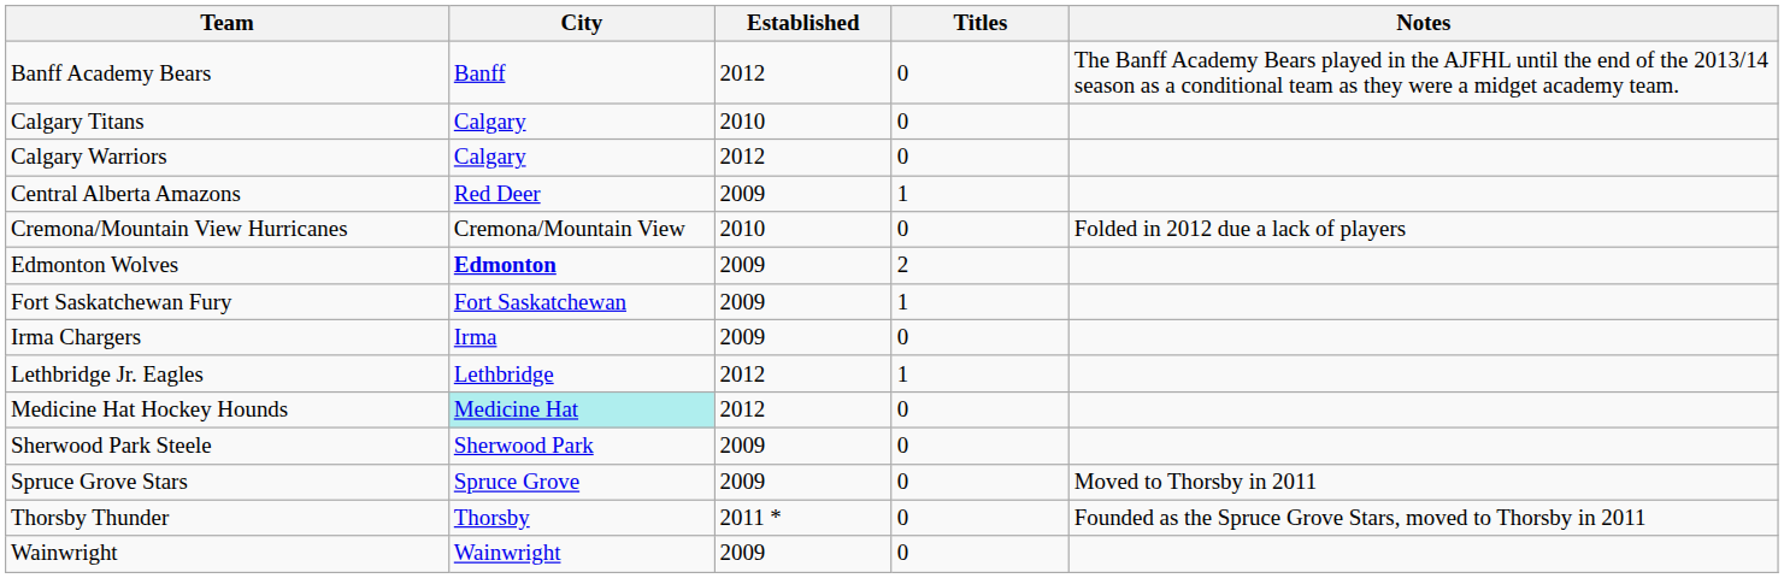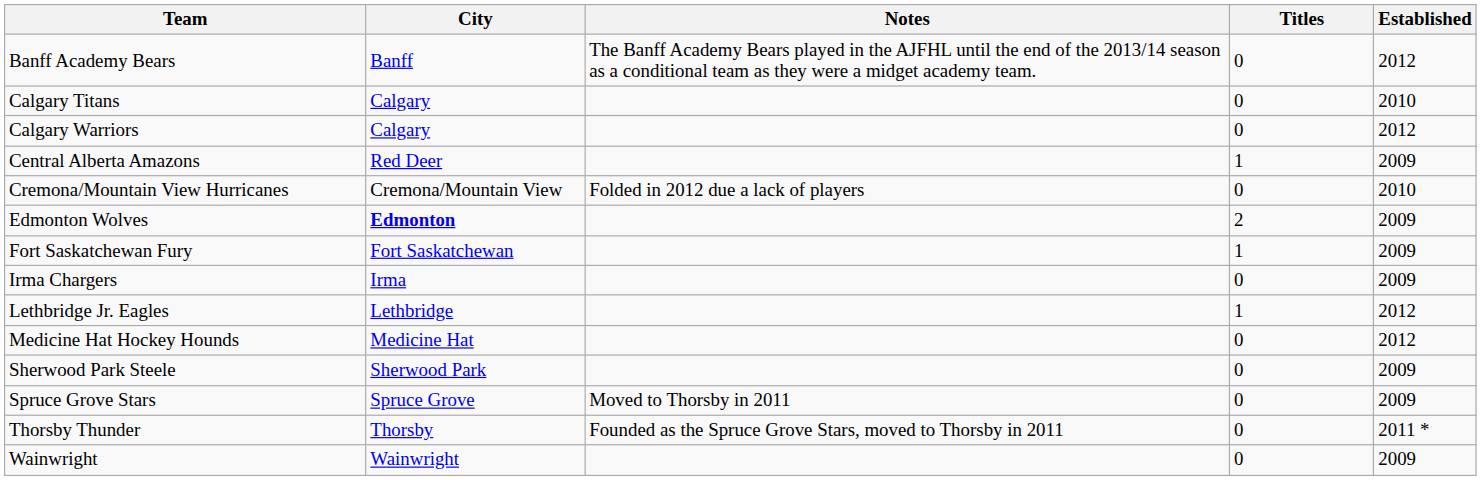 <table class="wikitable">
 <tr>
 <th bgcolor="#DDDDFF" width="25%">Team</th>
 <th bgcolor="#DDDDFF" width="15%">City</th>
+<th bgcolor="#DDDDFF" width="45%">Notes</th>
+<th bgcolor="#DDDDFF" width="10%">Titles</th>
 <th bgcolor="#DDDDFF" width="10%">Established</th>
-<th bgcolor="#DDDDFF" width="10%">Titles</th>
-<th bgcolor="#DDDDFF" width="45%">Notes</th>
 </tr>
 <tr>
 <td>Banff Academy Bears</td>
 <td><a href='#'>Banff</a></td>
+<td>The Banff Academy Bears played in the AJFHL until the end of the 2013/14 season as a conditional team as they were a midget academy team.</td>
+<td>0</td>
 <td>2012</td>
-<td>0</td>
-<td>The Banff Academy Bears played in the AJFHL until the end of the 2013/14 season as a conditional team as they were a midget academy team.</td>
 </tr>
 <tr>
 <td>Calgary Titans</td>
 <td><a href='#'>Calgary</a></td>
+<td></td>
+<td>0</td>
 <td>2010</td>
-<td>0</td>
-<td></td>
 </tr>
 <tr>
 <td>Calgary Warriors</td>
 <td><a href='#'>Calgary</a></td>
+<td></td>
+<td>0</td>
 <td>2012</td>
-<td>0</td>
-<td></td>
 </tr>
 <tr>
 <td>Central Alberta Amazons</td>
 <td><a href='#'>Red Deer</a></td>
+<td></td>
+<td>1</td>
 <td>2009</td>
-<td>1</td>
-<td></td>
 </tr>
 <tr>
 <td>Cremona/Mountain View Hurricanes</td>
 <td>Cremona/Mountain View</td>
+<td>Folded in 2012 due a lack of players</td>
+<td>0</td>
 <td>2010</td>
-<td>0</td>
-<td>Folded in 2012 due a lack of players</td>
 </tr>
 <tr>
 <td>Edmonton Wolves</td>
 <td><strong><a href='#'>Edmonton</a></strong></td>
+<td></td>
+<td>2</td>
 <td>2009</td>
-<td>2</td>
-<td></td>
 </tr>
 <tr>
 <td>Fort Saskatchewan Fury</td>
 <td><a href='#'>Fort Saskatchewan</a></td>
+<td></td>
+<td>1</td>
 <td>2009</td>
-<td>1</td>
-<td></td>
 </tr>
 <tr>
 <td>Irma Chargers</td>
 <td><a href='#'>Irma</a></td>
+<td></td>
+<td>0</td>
 <td>2009</td>
-<td>0</td>
-<td></td>
 </tr>
 <tr>
 <td>Lethbridge Jr. Eagles</td>
 <td><a href='#'>Lethbridge</a></td>
+<td></td>
+<td>1</td>
 <td>2012</td>
-<td>1</td>
-<td></td>
 </tr>
 <tr>
 <td>Medicine Hat Hockey Hounds</td>
-<td style="background: paleturquoise;"><a href='#'>Medicine Hat</a></td>
+<td><a href='#'>Medicine Hat</a></td>
+<td></td>
+<td>0</td>
 <td>2012</td>
-<td>0</td>
-<td></td>
 </tr>
 <tr>
 <td>Sherwood Park Steele</td>
 <td><a href='#'>Sherwood Park</a></td>
+<td></td>
+<td>0</td>
 <td>2009</td>
-<td>0</td>
-<td></td>
 </tr>
 <tr>
 <td>Spruce Grove Stars</td>
 <td><a href='#'>Spruce Grove</a></td>
+<td>Moved to Thorsby in 2011</td>
+<td>0</td>
 <td>2009</td>
-<td>0</td>
-<td>Moved to Thorsby in 2011</td>
 </tr>
 <tr>
 <td>Thorsby Thunder</td>
 <td><a href='#'>Thorsby</a></td>
+<td>Founded as the Spruce Grove Stars, moved to Thorsby in 2011</td>
+<td>0</td>
 <td>2011 *</td>
-<td>0</td>
-<td>Founded as the Spruce Grove Stars, moved to Thorsby in 2011</td>
 </tr>
 <tr>
 <td>Wainwright</td>
 <td><a href='#'>Wainwright</a></td>
+<td></td>
+<td>0</td>
 <td>2009</td>
-<td>0</td>
-<td></td>
 </tr>
 </table>
